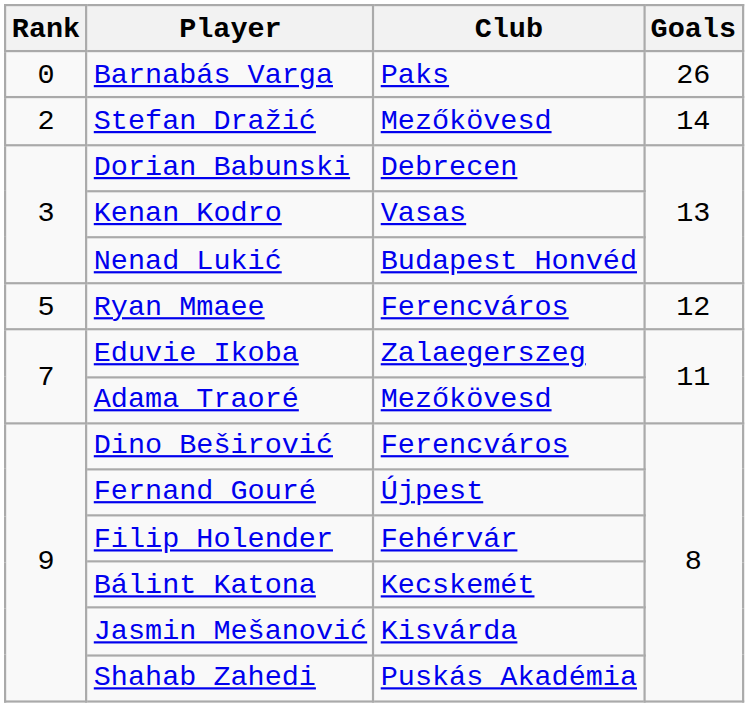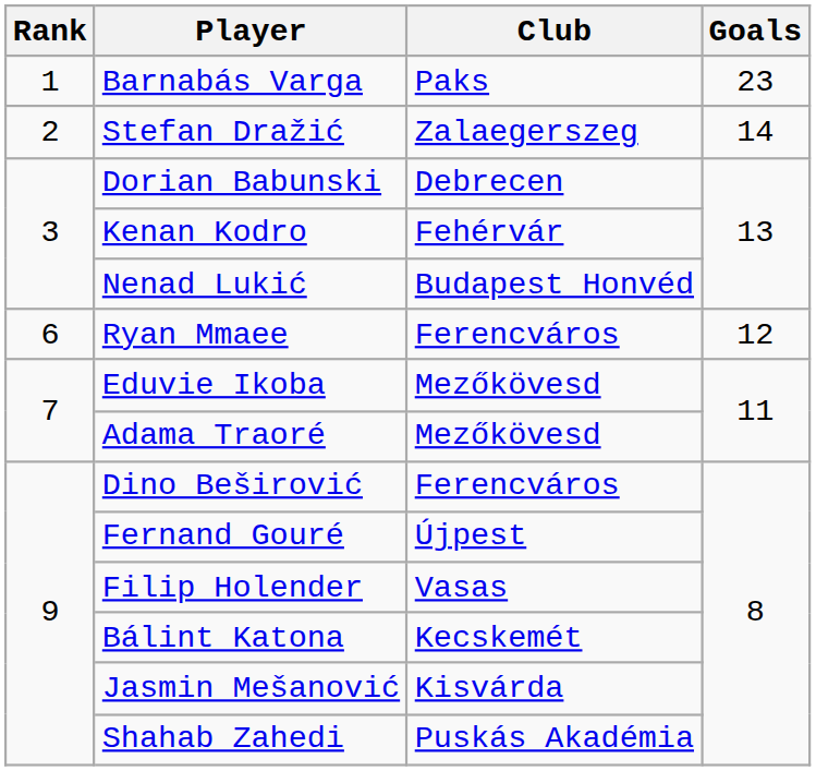 <table class="wikitable" style="text-align:center">
 <tr>
 <th>Rank</th>
 <th>Player</th>
 <th>Club</th>
 <th>Goals</th>
 </tr>
 <tr>
-<td>0</td>
+<td>1</td>
 <td align="left"> <a href='#'>Barnabás Varga</a></td>
 <td align="left"><a href='#'>Paks</a></td>
-<td>26</td>
+<td>23</td>
 </tr>
 <tr>
 <td>2</td>
 <td align="left"> <a href='#'>Stefan Dražić</a></td>
-<td align="left"><a href='#'>Mezőkövesd</a></td>
+<td align="left"><a href='#'>Zalaegerszeg</a></td>
 <td>14</td>
 </tr>
 <tr>
 <td rowspan="3">3</td>
 <td align="left"> <a href='#'>Dorian Babunski</a></td>
 <td align="left"><a href='#'>Debrecen</a></td>
 <td rowspan="3">13</td>
 </tr>
 <tr>
 <td align="left"> <a href='#'>Kenan Kodro</a></td>
-<td align="left"><a href='#'>Vasas</a></td>
+<td align="left"><a href='#'>Fehérvár</a></td>
 </tr>
 <tr>
 <td align="left"> <a href='#'>Nenad Lukić</a></td>
 <td align="left"><a href='#'>Budapest Honvéd</a></td>
 </tr>
 <tr>
-<td>5</td>
+<td>6</td>
 <td align="left"> <a href='#'>Ryan Mmaee</a></td>
 <td align="left"><a href='#'>Ferencváros</a></td>
 <td>12</td>
 </tr>
 <tr>
 <td rowspan="2">7</td>
 <td align="left"> <a href='#'>Eduvie Ikoba</a></td>
-<td align="left"><a href='#'>Zalaegerszeg</a></td>
+<td align="left"><a href='#'>Mezőkövesd</a></td>
 <td rowspan="2">11</td>
 </tr>
 <tr>
 <td align="left"> <a href='#'>Adama Traoré</a></td>
 <td align="left"><a href='#'>Mezőkövesd</a></td>
 </tr>
 <tr>
 <td rowspan="6">9</td>
 <td align="left"> <a href='#'>Dino Beširović</a></td>
 <td align="left"><a href='#'>Ferencváros</a></td>
 <td rowspan="6">8</td>
 </tr>
 <tr>
 <td align="left"> <a href='#'>Fernand Gouré</a></td>
 <td align="left"><a href='#'>Újpest</a></td>
 </tr>
 <tr>
 <td align="left"> <a href='#'>Filip Holender</a></td>
-<td align="left"><a href='#'>Fehérvár</a></td>
+<td align="left"><a href='#'>Vasas</a></td>
 </tr>
 <tr>
 <td align="left"> <a href='#'>Bálint Katona</a></td>
 <td align="left"><a href='#'>Kecskemét</a></td>
 </tr>
 <tr>
 <td align="left"> <a href='#'>Jasmin Mešanović</a></td>
 <td align="left"><a href='#'>Kisvárda</a></td>
 </tr>
 <tr>
 <td align="left"> <a href='#'>Shahab Zahedi</a></td>
 <td align="left"><a href='#'>Puskás Akadémia</a></td>
 </tr>
 </table>
